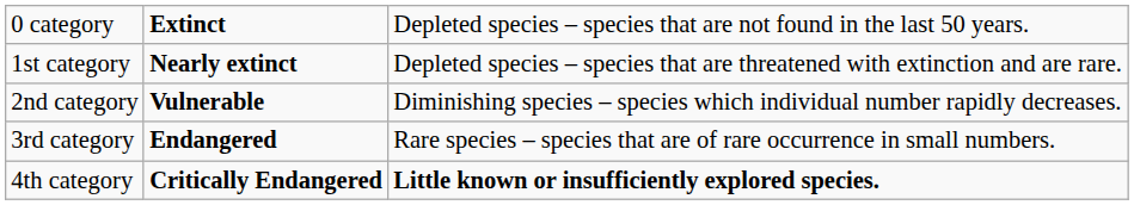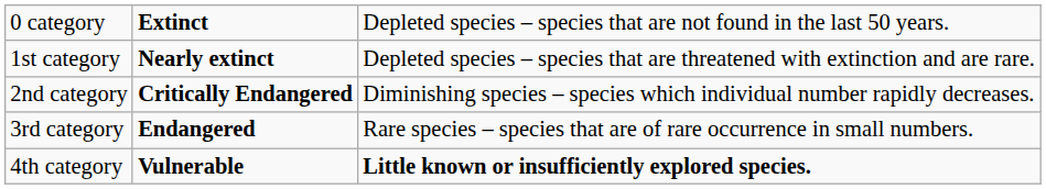 <table class="wikitable" style="text-align:left">
 <tr>
 <td>0 category</td>
 <td><strong>Extinct</strong></td>
 <td>Depleted species – species that are not found in the last 50 years.</td>
 </tr>
 <tr>
 <td>1st category</td>
 <td><strong>Nearly extinct</strong></td>
 <td>Depleted species – species that are threatened with extinction and are rare.</td>
 </tr>
 <tr>
 <td>2nd category</td>
-<td><strong>Vulnerable</strong></td>
+<td><strong>Critically Endangered</strong></td>
 <td>Diminishing species – species which individual number rapidly decreases.</td>
 </tr>
 <tr>
 <td>3rd category</td>
 <td><strong>Endangered</strong></td>
 <td>Rare species – species that are of rare occurrence in small numbers.</td>
 </tr>
 <tr>
 <td>4th category</td>
-<td><strong>Critically Endangered</strong></td>
+<td><strong>Vulnerable</strong></td>
 <td><strong>Little known or insufficiently explored species.</strong></td>
 </tr>
 </table>
